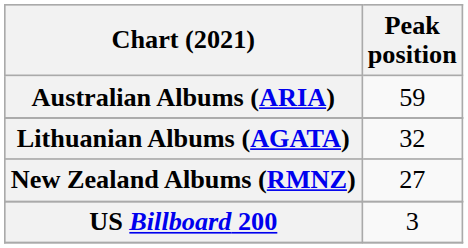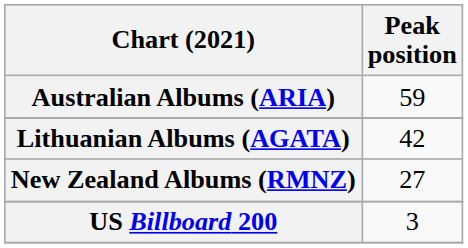 <table class="wikitable sortable plainrowheaders" style="text-align:center">
 <tr>
 <th scope="col">Chart (2021)</th>
 <th scope="col">Peak<br>position</th>
 </tr>
 <tr>
 <th scope="row">Australian Albums (<a href='#'>ARIA</a>)</th>
 <td>59</td>
 </tr>
 <tr>
 </tr>
 <tr>
 </tr>
 <tr>
 </tr>
 <tr>
 </tr>
 <tr>
 </tr>
 <tr>
 </tr>
 <tr>
 </tr>
 <tr>
 <th scope="row">Lithuanian Albums (<a href='#'>AGATA</a>)</th>
-<td>32</td>
+<td>42</td>
 </tr>
 <tr>
 <th scope="row">New Zealand Albums (<a href='#'>RMNZ</a>)</th>
 <td>27</td>
 </tr>
 <tr>
 </tr>
 <tr>
 </tr>
 <tr>
 </tr>
 <tr>
 <th scope="row">US <a href='#'><em>Billboard</em> 200</a></th>
 <td>3</td>
 </tr>
 <tr>
 </tr>
 </table>
